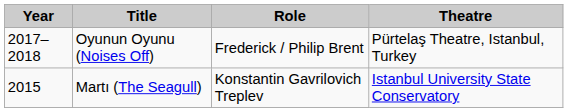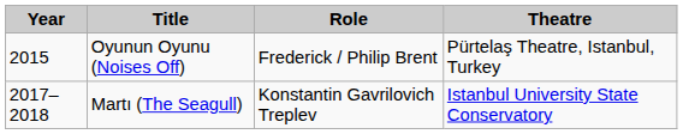 <table class="wikitable" style="font-size:100%;">
 <tr>
 <th style="background:#ccc;">Year</th>
 <th style="background:#ccc;">Title</th>
 <th style="background:#ccc;">Role</th>
 <th style="background:#ccc;">Theatre</th>
 </tr>
 <tr>
-<td>2017–2018</td>
+<td>2015</td>
 <td>Oyunun Oyunu (<a href='#'>Noises Off</a>)</td>
 <td>Frederick / Philip Brent</td>
 <td>Pürtelaş Theatre, Istanbul, Turkey</td>
 </tr>
 <tr>
-<td>2015</td>
+<td>2017–2018</td>
 <td>Martı (<a href='#'>The Seagull</a>)</td>
 <td>Konstantin Gavrilovich Treplev</td>
 <td><a href='#'>Istanbul University State Conservatory</a></td>
 </tr>
 </table>
